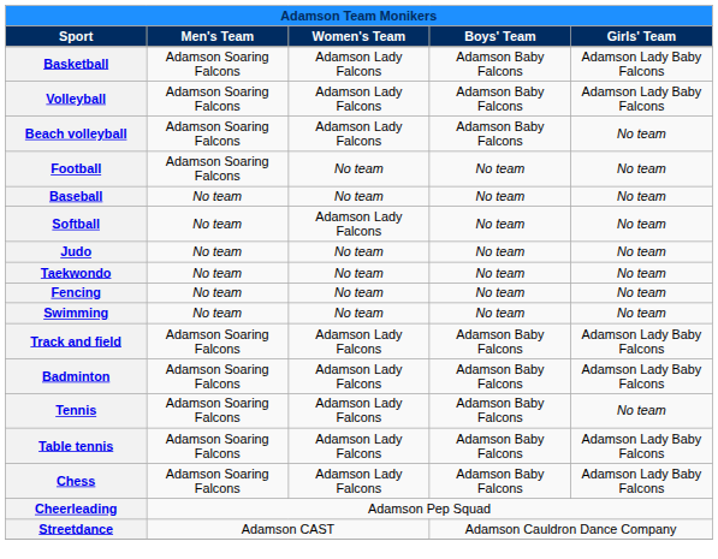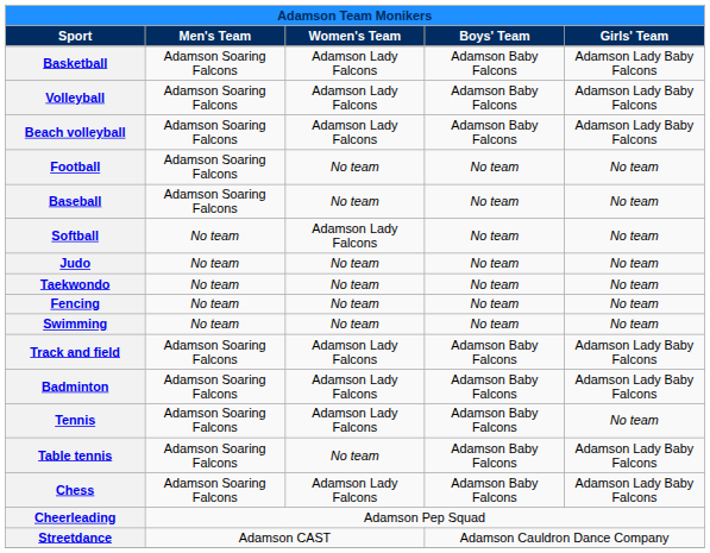 <table class="wikitable sortable" style="font-size:90%; text-align:center;">
 <tr>
 <th colspan="8" style= "background:#1E90FF; color:#002C61; text-align: center"><strong>Adamson Team Monikers</strong></th>
 </tr>
 <tr>
 </tr>
 <tr style="background:#CFB53B;">
 <th style="width:150px; background:#002C61; Color:#ffffff;">Sport</th>
 <th style="width:150px; background:#002C61; Color:#ffffff;">Men's Team</th>
 <th style="width:150px; background:#002C61; Color:#ffffff;">Women's Team</th>
 <th style="width:150px; background:#002C61; Color:#ffffff;">Boys' Team</th>
 <th style="width:150px; background:#002C61; Color:#ffffff;">Girls' Team</th>
 </tr>
 <tr>
 </tr>
 <tr>
 <th scope="row"> <a href='#'>Basketball</a></th>
 <td>Adamson Soaring Falcons</td>
 <td>Adamson Lady Falcons</td>
 <td>Adamson Baby Falcons</td>
 <td>Adamson Lady Baby Falcons</td>
 </tr>
 <tr>
 <th scope="row"> <a href='#'>Volleyball</a></th>
 <td>Adamson Soaring Falcons</td>
 <td>Adamson Lady Falcons</td>
 <td>Adamson Baby Falcons</td>
 <td>Adamson Lady Baby Falcons</td>
 </tr>
 <tr>
 <th scope="row"> <a href='#'>Beach volleyball</a></th>
 <td>Adamson Soaring Falcons</td>
 <td>Adamson Lady Falcons</td>
 <td>Adamson Baby Falcons</td>
-<td><em>No team</em></td>
+<td>Adamson Lady Baby Falcons</td>
 </tr>
 <tr>
 <th scope="row"> <a href='#'>Football</a></th>
 <td>Adamson Soaring Falcons</td>
 <td><em>No team</em></td>
 <td><em> No team</em></td>
 <td><em>No team</em></td>
 </tr>
 <tr>
 <th scope="row"> <a href='#'>Baseball</a></th>
-<td><em>No team</em></td>
+<td>Adamson Soaring Falcons</td>
 <td><em>No team</em></td>
 <td><em>No team</em></td>
 <td><em>No team</em></td>
 </tr>
 <tr>
 <th scope="row"> <a href='#'>Softball</a></th>
 <td><em>No team</em></td>
 <td>Adamson Lady Falcons</td>
 <td><em>No team</em></td>
 <td><em>No team</em></td>
 </tr>
 <tr>
 <th scope="row"> <a href='#'>Judo</a></th>
 <td><em>No team</em></td>
 <td><em>No team</em></td>
 <td><em>No team</em></td>
 <td><em>No team</em></td>
 </tr>
 <tr>
 <th scope="row"> <a href='#'>Taekwondo</a></th>
 <td><em>No team</em></td>
 <td><em>No team</em></td>
 <td><em>No team</em></td>
 <td><em>No team</em></td>
 </tr>
 <tr>
 <th scope="row"> <a href='#'>Fencing</a></th>
 <td><em>No team</em></td>
 <td><em>No team</em></td>
 <td><em>No team</em></td>
 <td><em>No team</em></td>
 </tr>
 <tr>
 <th scope="row"> <a href='#'>Swimming</a></th>
 <td><em>No team</em></td>
 <td><em>No team</em></td>
 <td><em>No team</em></td>
 <td><em>No team</em></td>
 </tr>
 <tr>
 <th scope="row"> <a href='#'>Track and field</a></th>
 <td>Adamson Soaring Falcons</td>
 <td>Adamson Lady Falcons</td>
 <td>Adamson Baby Falcons</td>
 <td>Adamson Lady Baby Falcons</td>
 </tr>
 <tr>
 <th scope="row"> <a href='#'>Badminton</a></th>
 <td>Adamson Soaring Falcons</td>
 <td>Adamson Lady Falcons</td>
 <td>Adamson Baby Falcons</td>
 <td>Adamson Lady Baby Falcons</td>
 </tr>
 <tr>
 <th scope="row"> <a href='#'>Tennis</a></th>
 <td>Adamson Soaring Falcons</td>
 <td>Adamson Lady Falcons</td>
 <td>Adamson Baby Falcons</td>
 <td><em>No team</em></td>
 </tr>
 <tr>
 <th scope="row"> <a href='#'>Table tennis</a></th>
 <td>Adamson Soaring Falcons</td>
-<td>Adamson Lady Falcons</td>
+<td><em>No team</em></td>
 <td>Adamson Baby Falcons</td>
 <td>Adamson Lady Baby Falcons</td>
 </tr>
 <tr>
 <th scope="row"> <a href='#'>Chess</a></th>
 <td>Adamson Soaring Falcons</td>
 <td>Adamson Lady Falcons</td>
 <td>Adamson Baby Falcons</td>
 <td>Adamson Lady Baby Falcons</td>
 </tr>
 <tr>
 <th scope="row"> <a href='#'>Cheerleading</a></th>
 <td colspan="4">Adamson Pep Squad</td>
 </tr>
 <tr>
 <th scope="row"> <a href='#'>Streetdance</a></th>
 <td colspan="2">Adamson CAST</td>
 <td colspan="2">Adamson Cauldron Dance Company</td>
 </tr>
 <tr>
 </tr>
 </table>
